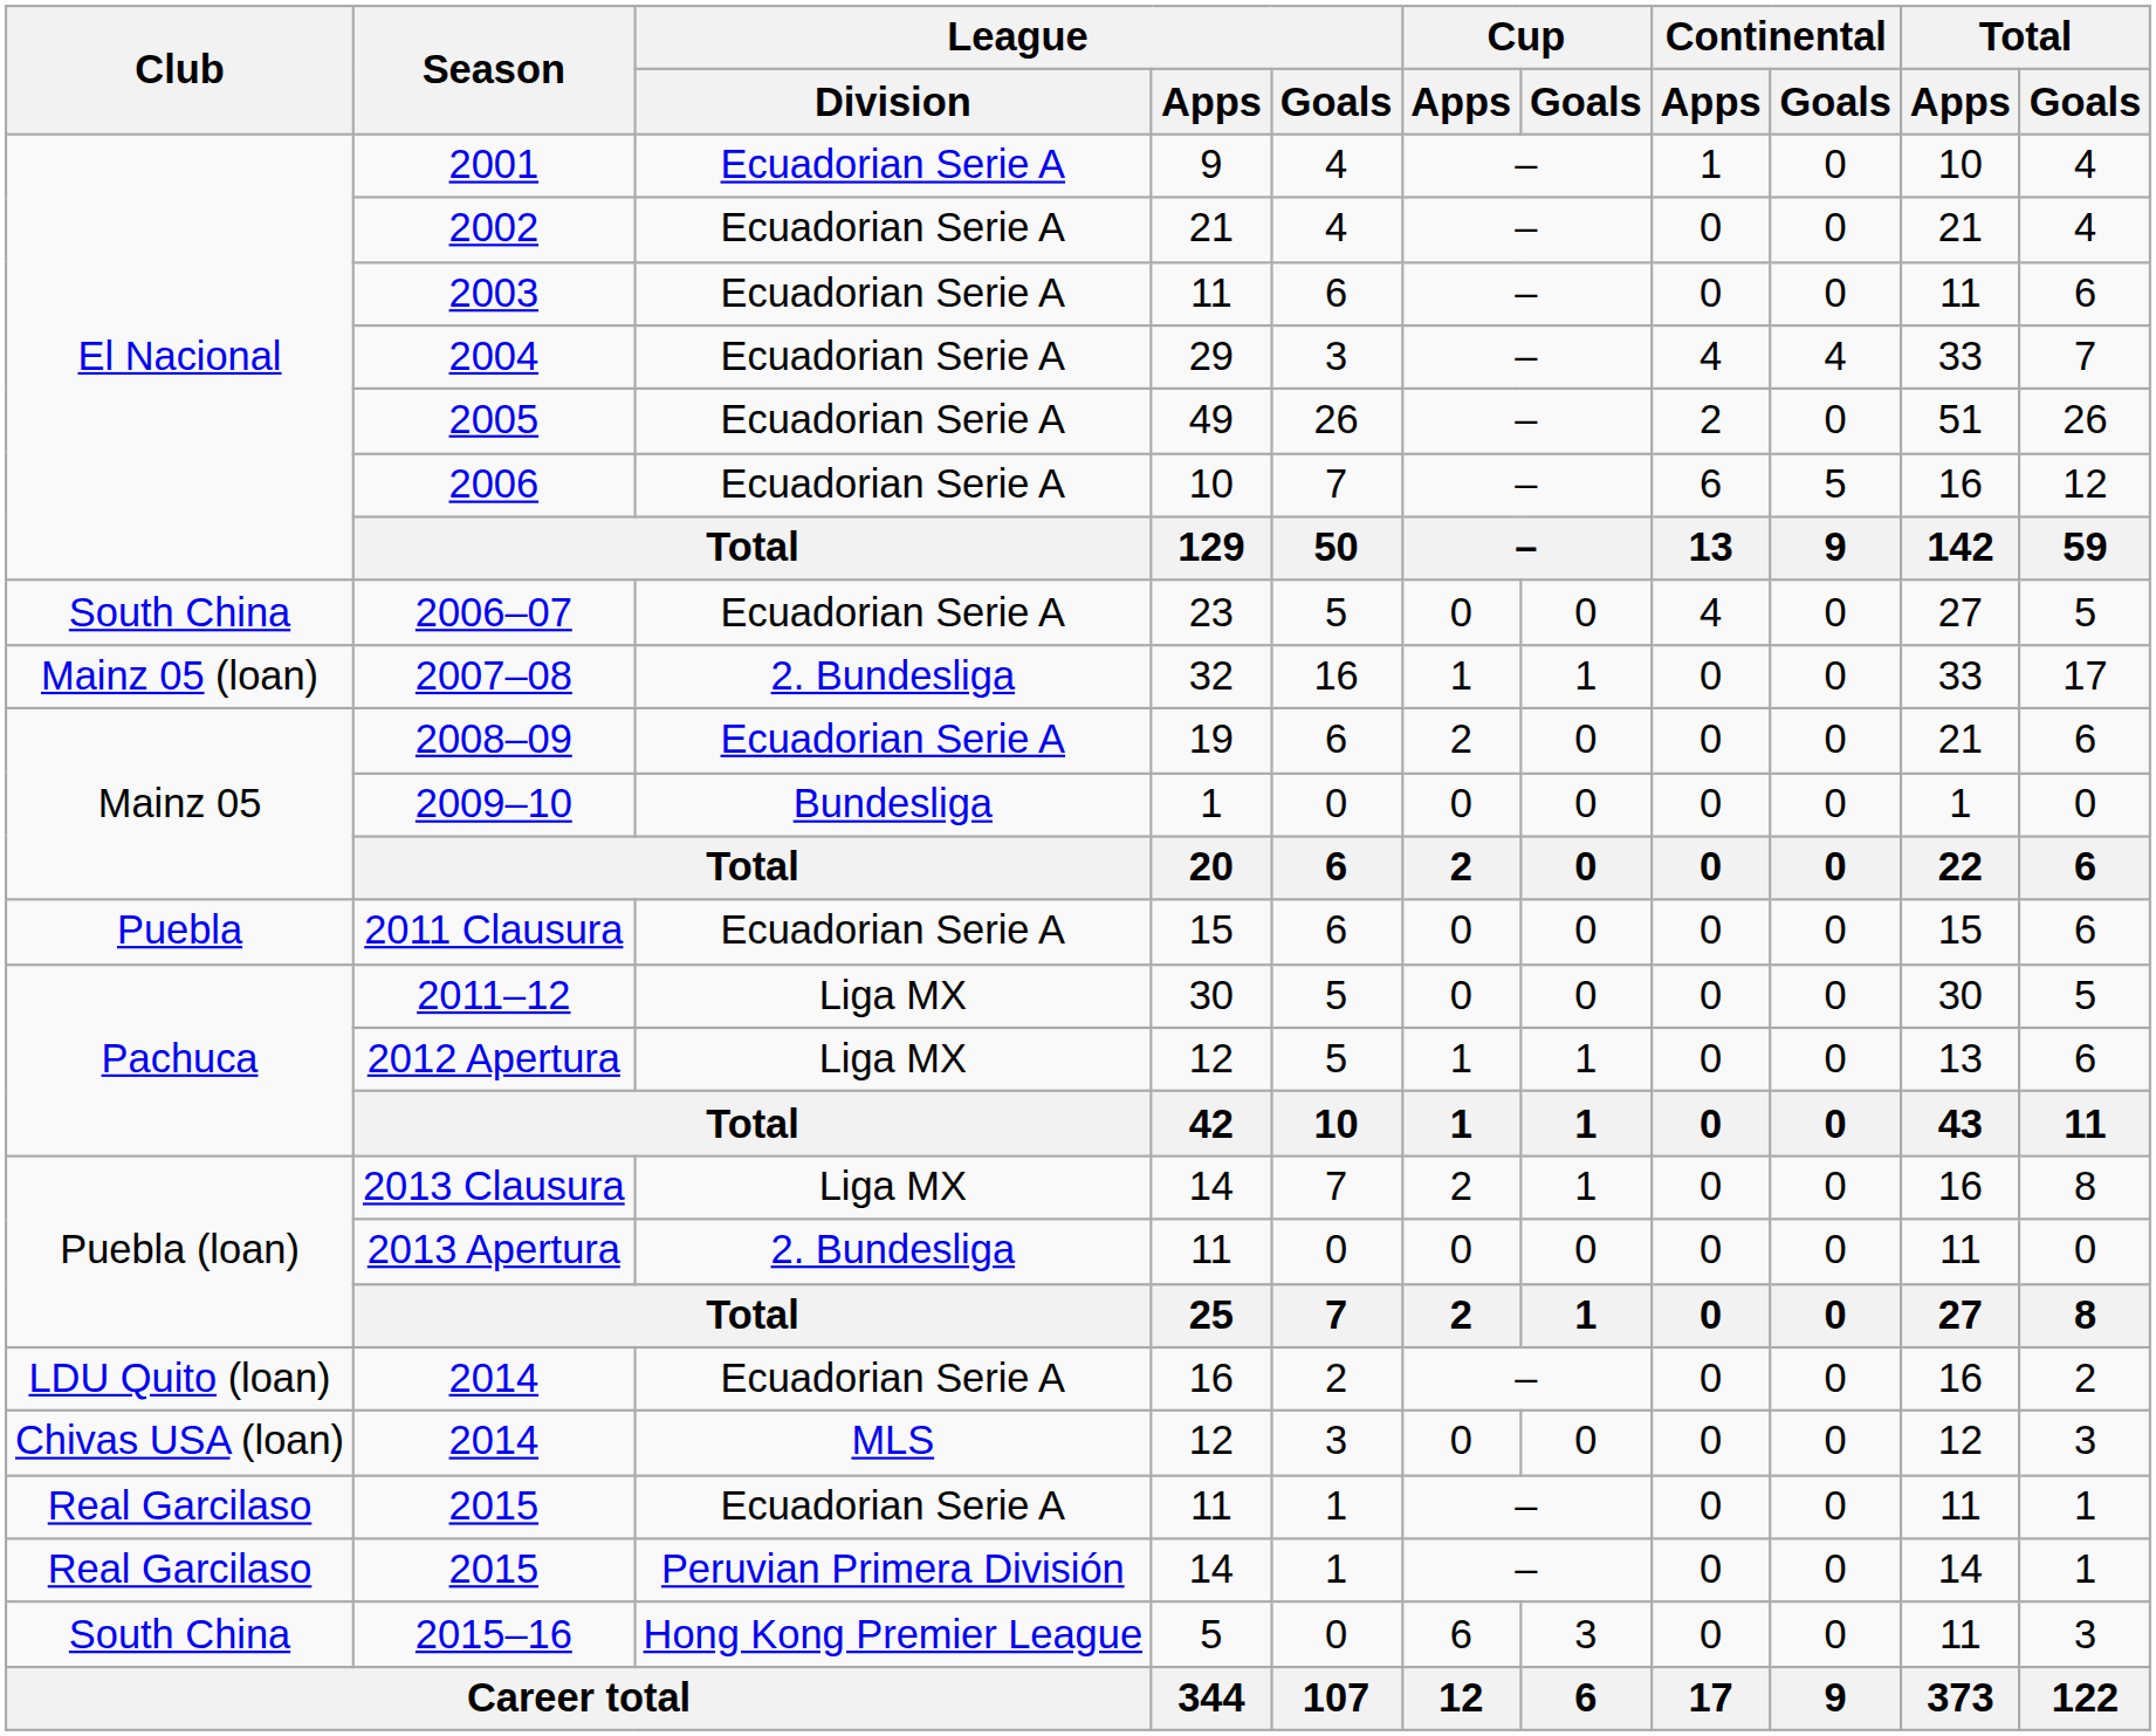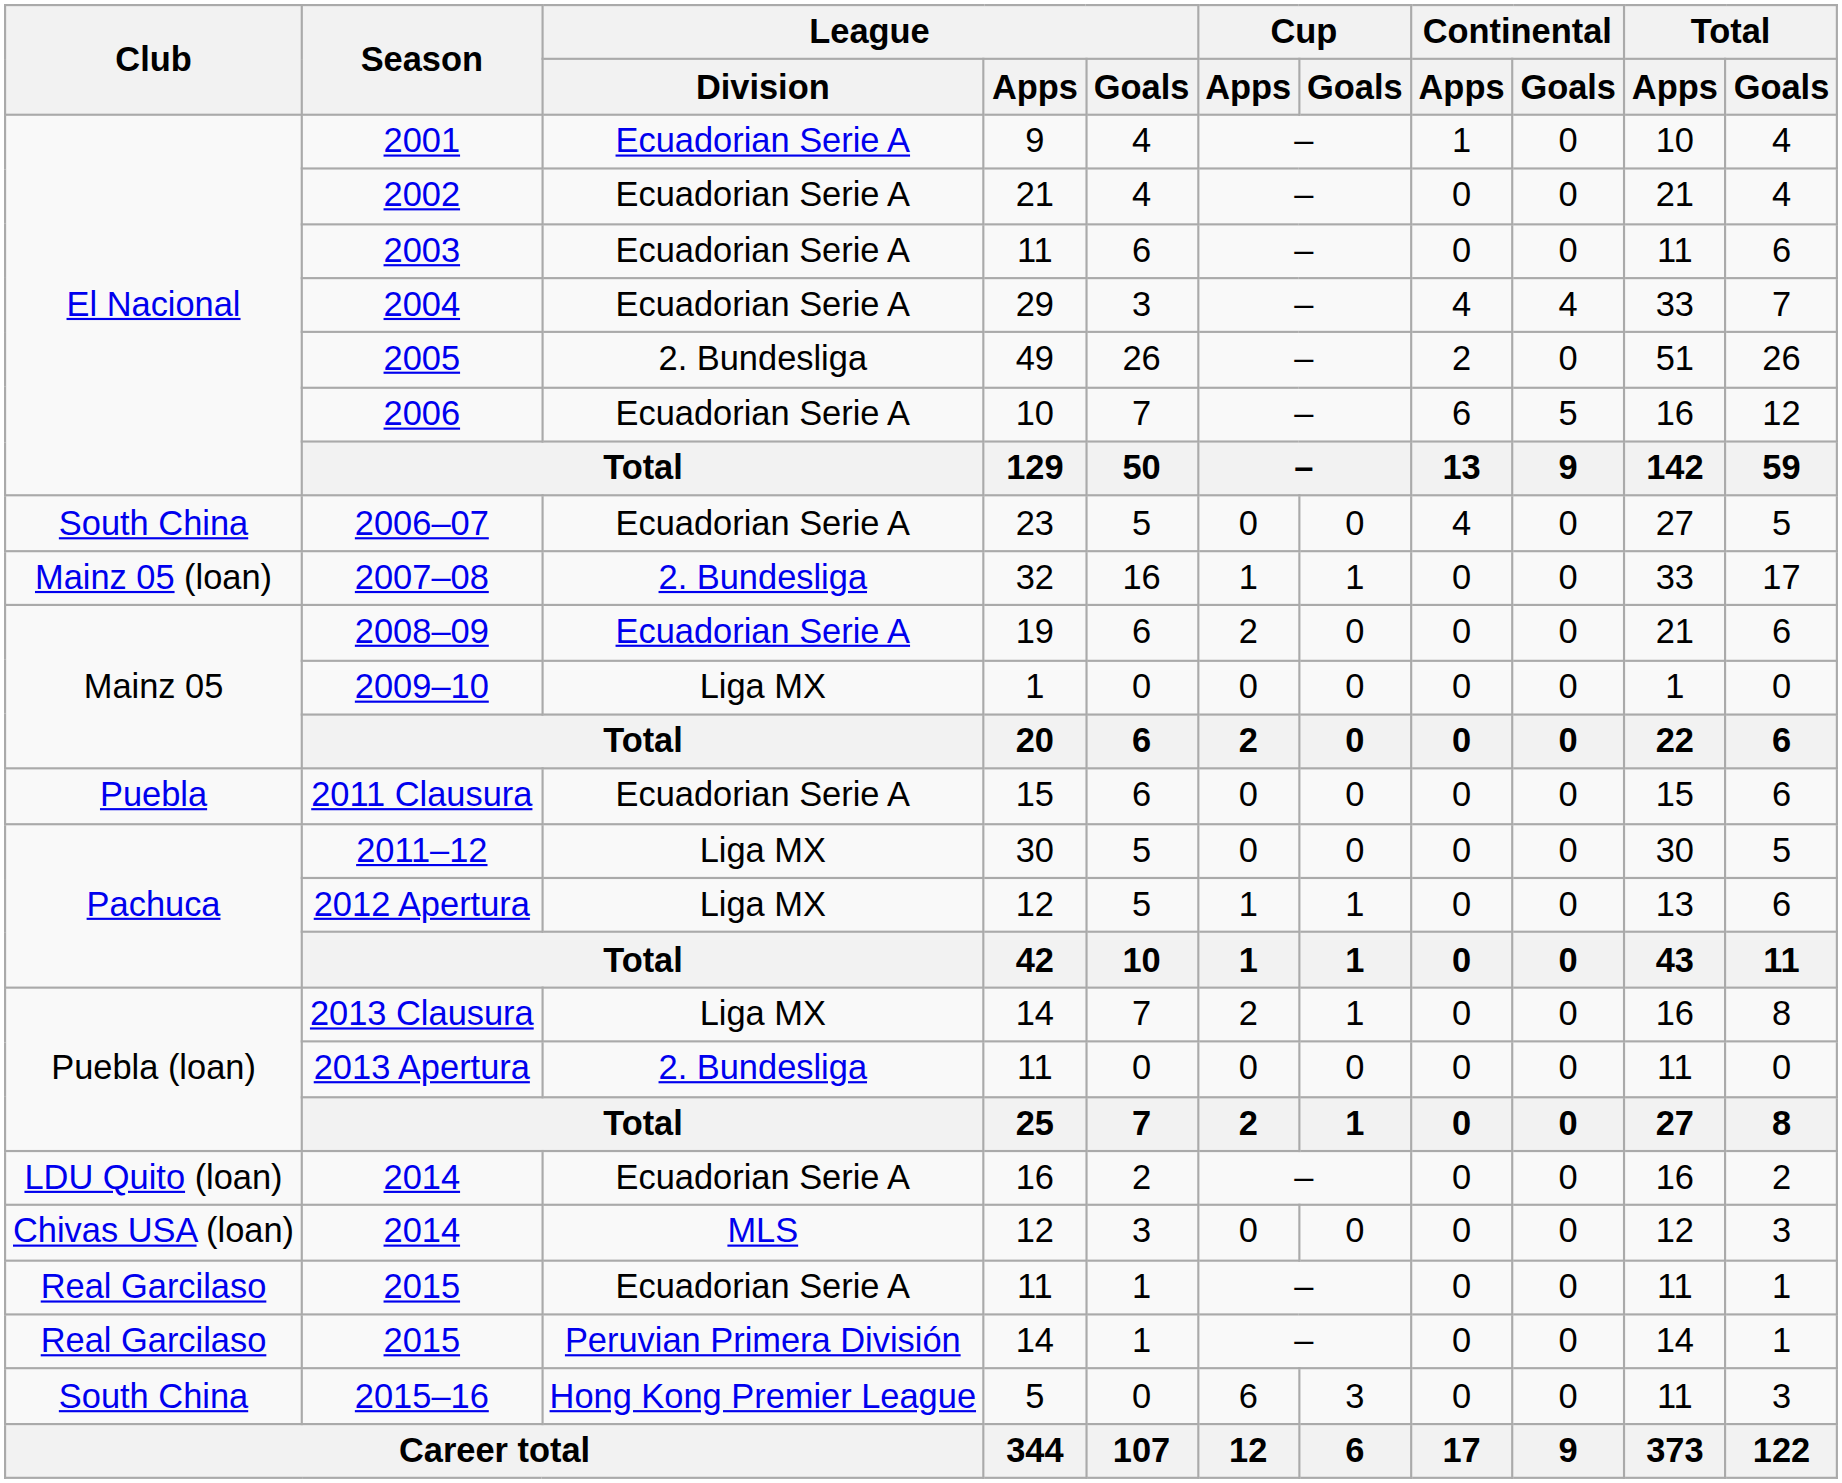 <table class="wikitable" style="text-align:center">
 <tr>
 <th rowspan="2">Club</th>
 <th rowspan="2">Season</th>
 <th colspan="3">League</th>
 <th colspan="2">Cup</th>
 <th colspan="2">Continental</th>
 <th colspan="2">Total</th>
 </tr>
 <tr>
 <th>Division</th>
 <th>Apps</th>
 <th>Goals</th>
 <th>Apps</th>
 <th>Goals</th>
 <th>Apps</th>
 <th>Goals</th>
 <th>Apps</th>
 <th>Goals</th>
 </tr>
 <tr>
 <td rowspan="7"><a href='#'>El Nacional</a></td>
 <td><a href='#'>2001</a></td>
 <td><a href='#'>Ecuadorian Serie A</a></td>
 <td>9</td>
 <td>4</td>
 <td colspan="2">–</td>
 <td>1</td>
 <td>0</td>
 <td>10</td>
 <td>4</td>
 </tr>
 <tr>
 <td><a href='#'>2002</a></td>
 <td>Ecuadorian Serie A</td>
 <td>21</td>
 <td>4</td>
 <td colspan="2">–</td>
 <td>0</td>
 <td>0</td>
 <td>21</td>
 <td>4</td>
 </tr>
 <tr>
 <td><a href='#'>2003</a></td>
 <td>Ecuadorian Serie A</td>
 <td>11</td>
 <td>6</td>
 <td colspan="2">–</td>
 <td>0</td>
 <td>0</td>
 <td>11</td>
 <td>6</td>
 </tr>
 <tr>
 <td><a href='#'>2004</a></td>
 <td>Ecuadorian Serie A</td>
 <td>29</td>
 <td>3</td>
 <td colspan="2">–</td>
 <td>4</td>
 <td>4</td>
 <td>33</td>
 <td>7</td>
 </tr>
 <tr>
 <td><a href='#'>2005</a></td>
-<td>Ecuadorian Serie A</td>
+<td>2. Bundesliga</td>
 <td>49</td>
 <td>26</td>
 <td colspan="2">–</td>
 <td>2</td>
 <td>0</td>
 <td>51</td>
 <td>26</td>
 </tr>
 <tr>
 <td><a href='#'>2006</a></td>
 <td>Ecuadorian Serie A</td>
 <td>10</td>
 <td>7</td>
 <td colspan="2">–</td>
 <td>6</td>
 <td>5</td>
 <td>16</td>
 <td>12</td>
 </tr>
 <tr>
 <th colspan="2">Total</th>
 <th>129</th>
 <th>50</th>
 <th colspan="2">–</th>
 <th>13</th>
 <th>9</th>
 <th>142</th>
 <th>59</th>
 </tr>
 <tr>
 <td><a href='#'>South China</a></td>
 <td><a href='#'>2006–07</a></td>
 <td>Ecuadorian Serie A</td>
 <td>23</td>
 <td>5</td>
 <td>0</td>
 <td>0</td>
 <td>4</td>
 <td>0</td>
 <td>27</td>
 <td>5</td>
 </tr>
 <tr>
 <td><a href='#'>Mainz 05</a> (loan)</td>
 <td><a href='#'>2007–08</a></td>
 <td><a href='#'>2. Bundesliga</a></td>
 <td>32</td>
 <td>16</td>
 <td>1</td>
 <td>1</td>
 <td>0</td>
 <td>0</td>
 <td>33</td>
 <td>17</td>
 </tr>
 <tr>
 <td rowspan="3">Mainz 05</td>
 <td><a href='#'>2008–09</a></td>
 <td><a href='#'>Ecuadorian Serie A</a></td>
 <td>19</td>
 <td>6</td>
 <td>2</td>
 <td>0</td>
 <td>0</td>
 <td>0</td>
 <td>21</td>
 <td>6</td>
 </tr>
 <tr>
 <td><a href='#'>2009–10</a></td>
-<td><a href='#'>Bundesliga</a></td>
+<td>Liga MX</td>
 <td>1</td>
 <td>0</td>
 <td>0</td>
 <td>0</td>
 <td>0</td>
 <td>0</td>
 <td>1</td>
 <td>0</td>
 </tr>
 <tr>
 <th colspan="2">Total</th>
 <th>20</th>
 <th>6</th>
 <th>2</th>
 <th>0</th>
 <th>0</th>
 <th>0</th>
 <th>22</th>
 <th>6</th>
 </tr>
 <tr>
 <td><a href='#'>Puebla</a></td>
 <td><a href='#'>2011 Clausura</a></td>
 <td>Ecuadorian Serie A</td>
 <td>15</td>
 <td>6</td>
 <td>0</td>
 <td>0</td>
 <td>0</td>
 <td>0</td>
 <td>15</td>
 <td>6</td>
 </tr>
 <tr>
 <td rowspan="3"><a href='#'>Pachuca</a></td>
 <td><a href='#'>2011–12</a></td>
 <td>Liga MX</td>
 <td>30</td>
 <td>5</td>
 <td>0</td>
 <td>0</td>
 <td>0</td>
 <td>0</td>
 <td>30</td>
 <td>5</td>
 </tr>
 <tr>
 <td><a href='#'>2012 Apertura</a></td>
 <td>Liga MX</td>
 <td>12</td>
 <td>5</td>
 <td>1</td>
 <td>1</td>
 <td>0</td>
 <td>0</td>
 <td>13</td>
 <td>6</td>
 </tr>
 <tr>
 <th colspan="2">Total</th>
 <th>42</th>
 <th>10</th>
 <th>1</th>
 <th>1</th>
 <th>0</th>
 <th>0</th>
 <th>43</th>
 <th>11</th>
 </tr>
 <tr>
 <td rowspan="3">Puebla (loan)</td>
 <td><a href='#'>2013 Clausura</a></td>
 <td>Liga MX</td>
 <td>14</td>
 <td>7</td>
 <td>2</td>
 <td>1</td>
 <td>0</td>
 <td>0</td>
 <td>16</td>
 <td>8</td>
 </tr>
 <tr>
 <td><a href='#'>2013 Apertura</a></td>
 <td><a href='#'>2. Bundesliga</a></td>
 <td>11</td>
 <td>0</td>
 <td>0</td>
 <td>0</td>
 <td>0</td>
 <td>0</td>
 <td>11</td>
 <td>0</td>
 </tr>
 <tr>
 <th colspan="2">Total</th>
 <th>25</th>
 <th>7</th>
 <th>2</th>
 <th>1</th>
 <th>0</th>
 <th>0</th>
 <th>27</th>
 <th>8</th>
 </tr>
 <tr>
 <td><a href='#'>LDU Quito</a> (loan)</td>
 <td><a href='#'>2014</a></td>
 <td>Ecuadorian Serie A</td>
 <td>16</td>
 <td>2</td>
 <td colspan="2">–</td>
 <td>0</td>
 <td>0</td>
 <td>16</td>
 <td>2</td>
 </tr>
 <tr>
 <td><a href='#'>Chivas USA</a> (loan)</td>
 <td><a href='#'>2014</a></td>
 <td><a href='#'>MLS</a></td>
 <td>12</td>
 <td>3</td>
 <td>0</td>
 <td>0</td>
 <td>0</td>
 <td>0</td>
 <td>12</td>
 <td>3</td>
 </tr>
 <tr>
 <td><a href='#'>Real Garcilaso</a></td>
 <td><a href='#'>2015</a></td>
 <td>Ecuadorian Serie A</td>
 <td>11</td>
 <td>1</td>
 <td colspan="2">–</td>
 <td>0</td>
 <td>0</td>
 <td>11</td>
 <td>1</td>
 </tr>
 <tr>
 <td><a href='#'>Real Garcilaso</a></td>
 <td><a href='#'>2015</a></td>
 <td><a href='#'>Peruvian Primera División</a></td>
 <td>14</td>
 <td>1</td>
 <td colspan="2">–</td>
 <td>0</td>
 <td>0</td>
 <td>14</td>
 <td>1</td>
 </tr>
 <tr>
 <td><a href='#'>South China</a></td>
 <td><a href='#'>2015–16</a></td>
 <td><a href='#'>Hong Kong Premier League</a></td>
 <td>5</td>
 <td>0</td>
 <td>6</td>
 <td>3</td>
 <td>0</td>
 <td>0</td>
 <td>11</td>
 <td>3</td>
 </tr>
 <tr>
 <th colspan="3">Career total</th>
 <th>344</th>
 <th>107</th>
 <th>12</th>
 <th>6</th>
 <th>17</th>
 <th>9</th>
 <th>373</th>
 <th>122</th>
 </tr>
 </table>
